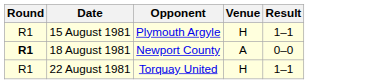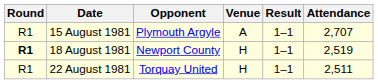 <table class="wikitable" style="text-align:center">
 <tr>
 <th>Round</th>
 <th>Date</th>
 <th>Opponent</th>
 <th>Venue</th>
 <th>Result</th>
+<th>Attendance</th>
 </tr>
 <tr style="background-color: #ffffdd;">
 <td>R1</td>
 <td>15 August 1981</td>
 <td><a href='#'>Plymouth Argyle</a></td>
-<td>H</td>
+<td>A</td>
 <td>1–1</td>
+<td>2,707</td>
 </tr>
 <tr style="background-color: #ffffdd;">
 <td><strong>R1</strong></td>
 <td>18 August 1981</td>
 <td><a href='#'>Newport County</a></td>
-<td>A</td>
-<td>0–0</td>
+<td>H</td>
+<td>1–1</td>
+<td>2,519</td>
 </tr>
 <tr style="background-color: #ffffdd;">
 <td>R1</td>
 <td>22 August 1981</td>
 <td><a href='#'>Torquay United</a></td>
 <td>H</td>
 <td>1–1</td>
+<td>2,511</td>
 </tr>
 </table>
